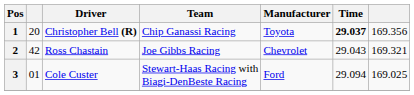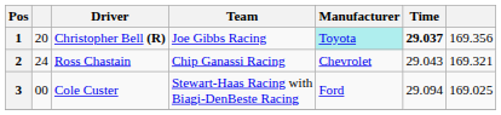 <table class="wikitable" style="font-size:95%">
 <tr>
 <th>Pos</th>
 <th></th>
 <th>Driver</th>
 <th>Team</th>
 <th>Manufacturer</th>
 <th>Time</th>
 <th></th>
 </tr>
 <tr>
 <th>1</th>
 <td>20</td>
 <td><a href='#'>Christopher Bell</a> <strong>(R)</strong></td>
-<td><a href='#'>Chip Ganassi Racing</a></td>
-<td><a href='#'>Toyota</a></td>
+<td><a href='#'>Joe Gibbs Racing</a></td>
+<td style="background: paleturquoise;"><a href='#'>Toyota</a></td>
 <td><strong>29.037</strong></td>
 <td>169.356</td>
 </tr>
 <tr>
 <th>2</th>
-<td>42</td>
+<td>24</td>
 <td><a href='#'>Ross Chastain</a></td>
-<td><a href='#'>Joe Gibbs Racing</a></td>
+<td><a href='#'>Chip Ganassi Racing</a></td>
 <td><a href='#'>Chevrolet</a></td>
 <td>29.043</td>
 <td>169.321</td>
 </tr>
 <tr>
 <th>3</th>
-<td>01</td>
+<td>00</td>
 <td><a href='#'>Cole Custer</a></td>
 <td><a href='#'>Stewart-Haas Racing</a> with <br> <a href='#'>Biagi-DenBeste Racing</a></td>
 <td><a href='#'>Ford</a></td>
 <td>29.094</td>
 <td>169.025</td>
 </tr>
 <tr>
 </tr>
 </table>
